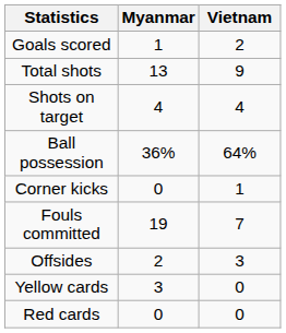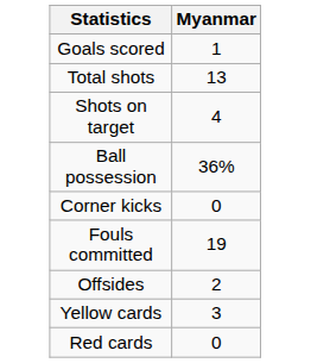 <table class="wikitable" style="margin:1em auto; text-align:center;">
 <tr>
 <th scope=col width=100>Statistics</th>
 <th scope=col width=70>Myanmar</th>
-<th scope=col width=70>Vietnam</th>
 </tr>
 <tr>
 <td>Goals scored</td>
 <td>1</td>
-<td>2</td>
 </tr>
 <tr>
 <td>Total shots</td>
 <td>13</td>
-<td>9</td>
 </tr>
 <tr>
 <td>Shots on target</td>
-<td>4</td>
 <td>4</td>
 </tr>
 <tr>
 <td>Ball possession</td>
 <td>36%</td>
-<td>64%</td>
 </tr>
 <tr>
 <td>Corner kicks</td>
 <td>0</td>
-<td>1</td>
 </tr>
 <tr>
 <td>Fouls committed</td>
 <td>19</td>
-<td>7</td>
 </tr>
 <tr>
 <td>Offsides</td>
 <td>2</td>
-<td>3</td>
 </tr>
 <tr>
 <td>Yellow cards</td>
 <td>3</td>
-<td>0</td>
 </tr>
 <tr>
 <td>Red cards</td>
 <td>0</td>
-<td>0</td>
 </tr>
 </table>
